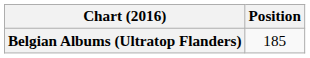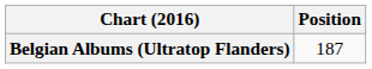 <table class="wikitable plainrowheaders" style="text-align:center">
 <tr>
 <th scope="col">Chart (2016)</th>
 <th scope="col">Position</th>
 </tr>
 <tr>
 <th scope="row">Belgian Albums (Ultratop Flanders)</th>
-<td>185</td>
+<td>187</td>
 </tr>
 </table>
